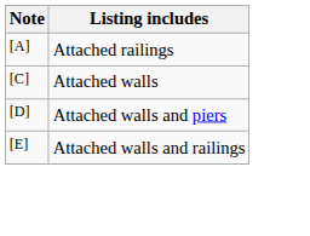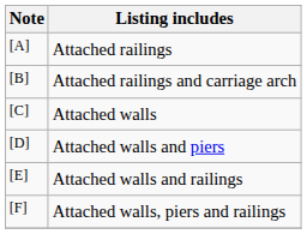 <table class="wikitable">
 <tr>
 <th>Note</th>
 <th>Listing includes</th>
 </tr>
 <tr>
 <td><sup>[A]</sup></td>
 <td>Attached railings</td>
+</tr>
+<tr>
+<td><sup>[B]</sup></td>
+<td>Attached railings and carriage arch</td>
 </tr>
 <tr>
 <td><sup>[C]</sup></td>
 <td>Attached walls</td>
 </tr>
 <tr>
 <td><sup>[D]</sup></td>
 <td>Attached walls and <a href='#'>piers</a></td>
 </tr>
 <tr>
 <td><sup>[E]</sup></td>
 <td>Attached walls and railings</td>
 </tr>
 <tr>
+<td><sup>[F]</sup></td>
+<td>Attached walls, piers and railings</td>
+</tr>
+<tr>
 </tr>
 </table>
